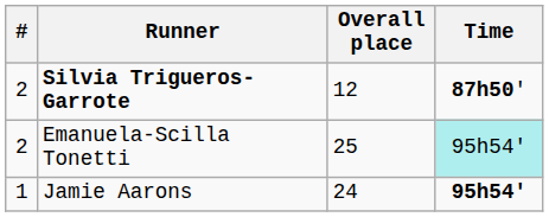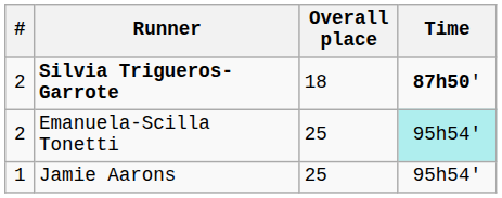 <table class="wikitable" style="font-size:95%;width:320px;">
 <tr>
 <th width=6%>#</th>
 <th width=54%>Runner</th>
 <th width=20%>Overall place</th>
 <th width=20%>Time</th>
 </tr>
 <tr>
 <td align=center>2</td>
 <td> <strong>Silvia Trigueros-Garrote</strong></td>
-<td>12</td>
+<td>18</td>
 <td align=center><strong>87h50</strong>'</td>
 </tr>
 <tr>
 <td align=center>2</td>
 <td> Emanuela-Scilla Tonetti</td>
 <td>25</td>
 <td align=center style="background: paleturquoise;">95h54'</td>
 </tr>
 <tr>
 <td align=center>1</td>
 <td> Jamie Aarons</td>
-<td>24</td>
-<td align=center><strong>95h54'</strong></td>
+<td>25</td>
+<td align=center>95h54'</td>
 </tr>
 </table>
